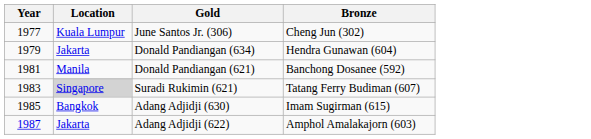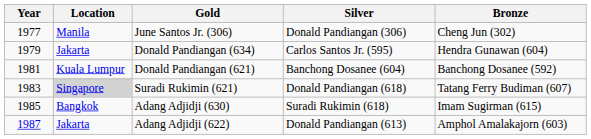 <table class="wikitable">
 <tr>
 <th width="60">Year</th>
 <th width="100">Location</th>
 <th width="200">Gold</th>
+<th width="200">Silver</th>
 <th width="200">Bronze</th>
 </tr>
 <tr>
 <td align="center">1977</td>
-<td><a href='#'>Kuala Lumpur</a></td>
+<td><a href='#'>Manila</a></td>
 <td> June Santos Jr. (306)</td>
+<td> Donald Pandiangan (306)</td>
 <td> Cheng Jun (302)</td>
 </tr>
 <tr>
 <td align="center">1979</td>
 <td><a href='#'>Jakarta</a></td>
 <td> Donald Pandiangan (634)</td>
+<td> Carlos Santos Jr. (595)</td>
 <td> Hendra Gunawan (604)</td>
 </tr>
 <tr>
 <td align="center">1981</td>
-<td><a href='#'>Manila</a></td>
+<td><a href='#'>Kuala Lumpur</a></td>
 <td> Donald Pandiangan (621)</td>
+<td> Banchong Dosanee (604)</td>
 <td> Banchong Dosanee (592)</td>
 </tr>
 <tr>
 <td align="center">1983</td>
 <td style="background: lightgrey;"><a href='#'>Singapore</a></td>
 <td> Suradi Rukimin (621)</td>
+<td> Donald Pandiangan (618)</td>
 <td> Tatang Ferry Budiman (607)</td>
 </tr>
 <tr>
 <td align="center">1985</td>
 <td><a href='#'>Bangkok</a></td>
 <td> Adang Adjidji (630)</td>
+<td> Suradi Rukimin (618)</td>
 <td> Imam Sugirman (615)</td>
 </tr>
 <tr>
 <td align="center"><a href='#'>1987</a></td>
 <td><a href='#'>Jakarta</a></td>
 <td> Adang Adjidji (622)</td>
+<td> Donald Pandiangan (613)</td>
 <td> Amphol Amalakajorn (603)</td>
 </tr>
 </table>
